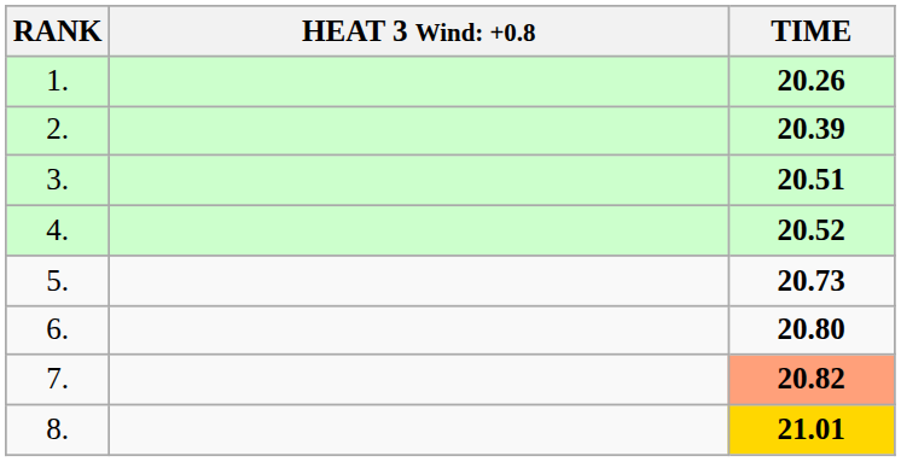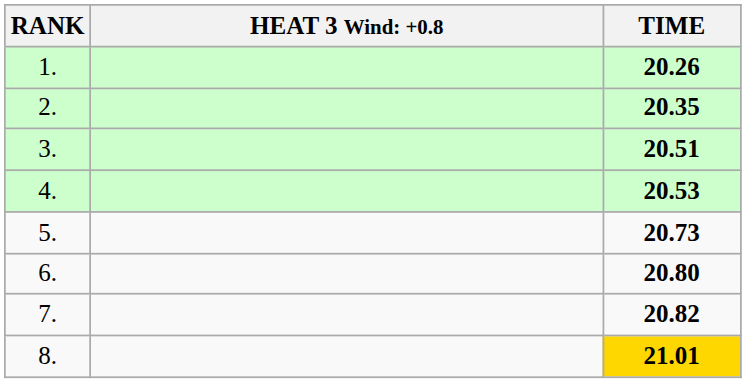 <table class="wikitable" style="border-collapse: collapse; font-size: 90%;">
 <tr>
 <th>RANK</th>
 <th style="width: 20em">HEAT 3 <small>Wind: +0.8</small></th>
 <th style="width: 5em">TIME</th>
 </tr>
 <tr style="background:#ccffcc;">
 <td align="center">1.</td>
 <td></td>
 <td align="center"><strong>20.26</strong></td>
 </tr>
 <tr style="background:#ccffcc;">
 <td align="center">2.</td>
 <td></td>
-<td align="center"><strong>20.39</strong></td>
+<td align="center"><strong>20.35</strong></td>
 </tr>
 <tr style="background:#ccffcc;">
 <td align="center">3.</td>
 <td></td>
 <td align="center"><strong>20.51</strong></td>
 </tr>
 <tr style="background:#ccffcc;">
 <td align="center">4.</td>
 <td></td>
-<td align="center"><strong>20.52</strong></td>
+<td align="center"><strong>20.53</strong></td>
 </tr>
 <tr>
 <td align="center">5.</td>
 <td></td>
 <td align="center"><strong>20.73</strong></td>
 </tr>
 <tr>
 <td align="center">6.</td>
 <td></td>
 <td align="center"><strong>20.80</strong></td>
 </tr>
 <tr>
 <td align="center">7.</td>
 <td></td>
-<td align="center" style="background: lightsalmon;"><strong>20.82</strong></td>
+<td align="center"><strong>20.82</strong></td>
 </tr>
 <tr>
 <td align="center">8.</td>
 <td></td>
 <td align="center" style="background: gold;"><strong>21.01</strong></td>
 </tr>
 </table>
